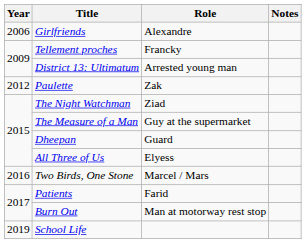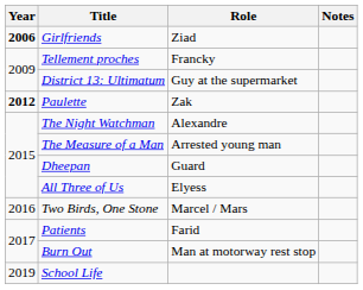 <table class="wikitable sortable">
 <tr>
 <th>Year</th>
 <th>Title</th>
 <th>Role</th>
 <th class="unsortable">Notes</th>
 </tr>
 <tr>
-<td>2006</td>
+<td><strong>2006</strong></td>
 <td><em><a href='#'>Girlfriends</a></em></td>
-<td>Alexandre</td>
+<td>Ziad</td>
 <td></td>
 </tr>
 <tr>
 <td rowspan=2>2009</td>
 <td><em><a href='#'>Tellement proches</a></em></td>
 <td>Francky</td>
 <td></td>
 </tr>
 <tr>
 <td><em><a href='#'>District 13: Ultimatum</a></em></td>
-<td>Arrested young man</td>
+<td>Guy at the supermarket</td>
 <td></td>
 </tr>
 <tr>
-<td>2012</td>
+<td><strong>2012</strong></td>
 <td><em><a href='#'>Paulette</a></em></td>
 <td>Zak</td>
 <td></td>
 </tr>
 <tr>
 <td rowspan=4>2015</td>
 <td><em><a href='#'>The Night Watchman</a></em></td>
-<td>Ziad</td>
+<td>Alexandre</td>
 <td></td>
 </tr>
 <tr>
 <td><em><a href='#'>The Measure of a Man</a></em></td>
-<td>Guy at the supermarket</td>
+<td>Arrested young man</td>
 <td></td>
 </tr>
 <tr>
 <td><em><a href='#'>Dheepan</a></em></td>
 <td>Guard</td>
 <td></td>
 </tr>
 <tr>
 <td><em><a href='#'>All Three of Us</a></em></td>
 <td>Elyess</td>
 <td></td>
 </tr>
 <tr>
 <td>2016</td>
 <td><em>Two Birds, One Stone</em></td>
 <td>Marcel / Mars</td>
 <td></td>
 </tr>
 <tr>
 <td rowspan=2>2017</td>
 <td><em><a href='#'>Patients</a></em></td>
 <td>Farid</td>
 <td></td>
 </tr>
 <tr>
 <td><em><a href='#'>Burn Out</a></em></td>
 <td>Man at motorway rest stop</td>
 <td></td>
 </tr>
 <tr>
 <td>2019</td>
 <td><em><a href='#'>School Life</a></em></td>
 <td></td>
 <td></td>
 </tr>
 </table>
